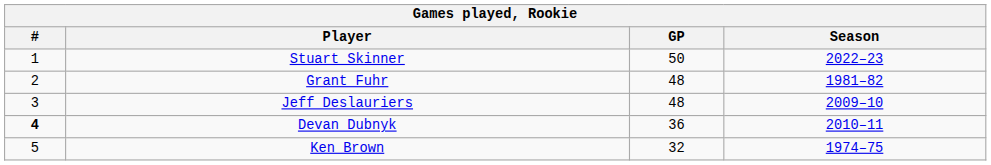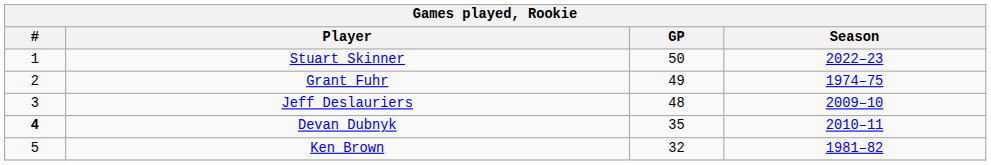 <table class="wikitable" style="text-align: center; font-size: 95%" width="70%">
 <tr>
 <th colspan="4">Games played, Rookie</th>
 </tr>
 <tr>
 <th>#</th>
 <th>Player</th>
 <th>GP</th>
 <th>Season</th>
 </tr>
 <tr>
 <td>1</td>
 <td><a href='#'>Stuart Skinner</a></td>
 <td>50</td>
 <td><a href='#'>2022–23</a></td>
 </tr>
 <tr>
 <td>2</td>
 <td><a href='#'>Grant Fuhr</a></td>
-<td>48</td>
-<td><a href='#'>1981–82</a></td>
+<td>49</td>
+<td><a href='#'>1974–75</a></td>
 </tr>
 <tr>
 <td>3</td>
 <td><a href='#'>Jeff Deslauriers</a></td>
 <td>48</td>
 <td><a href='#'>2009–10</a></td>
 </tr>
 <tr>
 <td><strong>4</strong></td>
 <td><a href='#'>Devan Dubnyk</a></td>
-<td>36</td>
+<td>35</td>
 <td><a href='#'>2010–11</a></td>
 </tr>
 <tr>
 <td>5</td>
 <td><a href='#'>Ken Brown</a></td>
 <td>32</td>
-<td><a href='#'>1974–75</a></td>
+<td><a href='#'>1981–82</a></td>
 </tr>
 </table>
